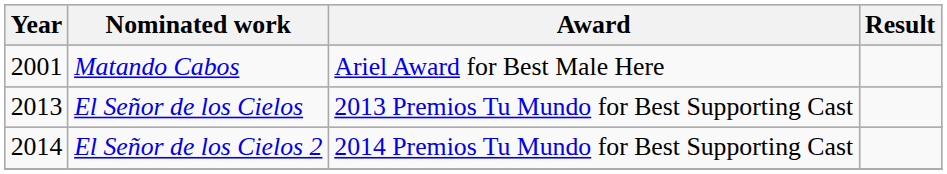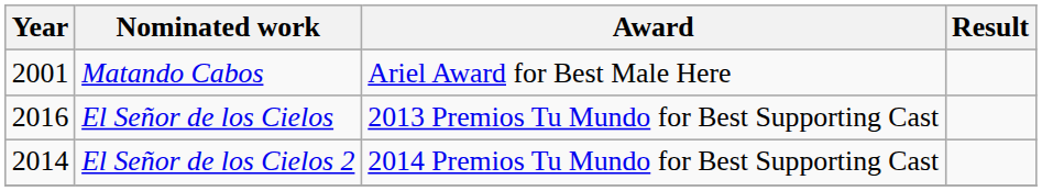 <table class="wikitable sortable">
 <tr>
 <th>Year</th>
 <th>Nominated work</th>
 <th>Award</th>
 <th>Result</th>
 </tr>
 <tr>
 <td>2001</td>
 <td><em><a href='#'>Matando Cabos</a></em></td>
 <td><a href='#'>Ariel Award</a> for Best Male Here</td>
 <td></td>
 </tr>
 <tr>
-<td>2013</td>
+<td>2016</td>
 <td><em><a href='#'>El Señor de los Cielos</a></em></td>
 <td><a href='#'>2013 Premios Tu Mundo</a> for Best Supporting Cast</td>
 <td></td>
 </tr>
 <tr>
 <td>2014</td>
 <td><em><a href='#'>El Señor de los Cielos 2</a></em></td>
 <td><a href='#'>2014 Premios Tu Mundo</a> for Best Supporting Cast</td>
 <td></td>
 </tr>
 <tr>
 </tr>
 </table>
